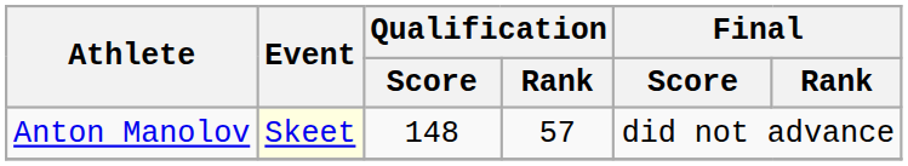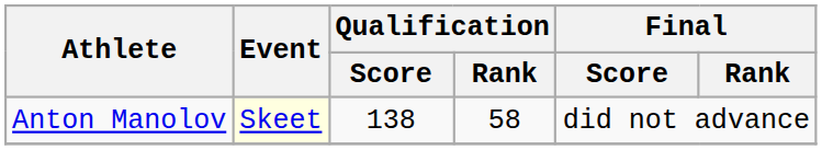 <table class="wikitable" style="font-size:90%; text-align:center;">
 <tr>
 <th rowspan="2">Athlete</th>
 <th rowspan="2">Event</th>
 <th colspan="2">Qualification</th>
 <th colspan="2">Final</th>
 </tr>
 <tr>
 <th>Score</th>
 <th>Rank</th>
 <th>Score</th>
 <th>Rank</th>
 </tr>
 <tr>
 <td><a href='#'>Anton Manolov</a></td>
 <td style="background: lightyellow;"><a href='#'>Skeet</a></td>
-<td align="center">148</td>
-<td align="center">57</td>
+<td align="center">138</td>
+<td align="center">58</td>
 <td colspan="2"  align="center">did not advance</td>
 </tr>
 <tr>
 </tr>
 </table>
